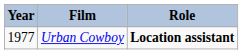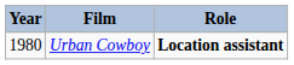 <table class="wikitable" style="font-size:95%;">
 <tr>
 <th style="background:#B0C4DE;">Year</th>
 <th style="background:#B0C4DE;">Film</th>
 <th style="background:#B0C4DE;">Role</th>
 </tr>
 <tr>
-<td>1977</td>
+<td>1980</td>
 <td><em><a href='#'>Urban Cowboy</a></em></td>
 <td><strong>Location assistant</strong></td>
 </tr>
 </table>
